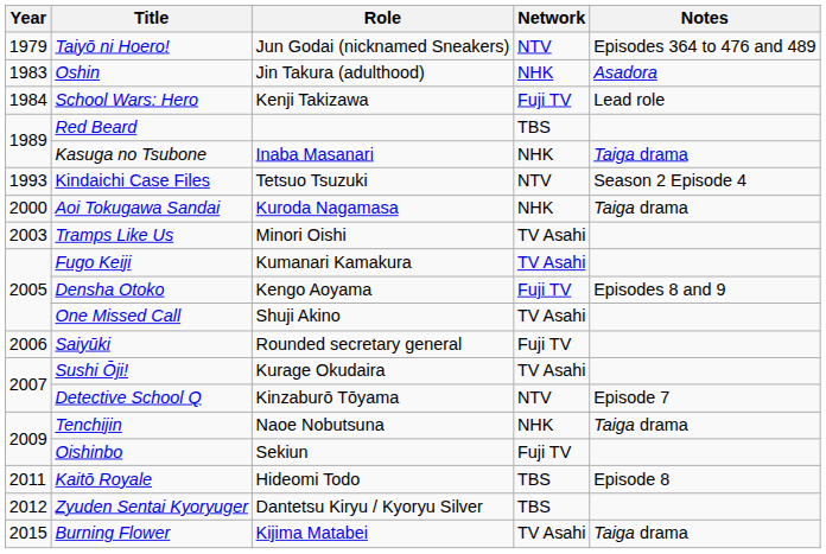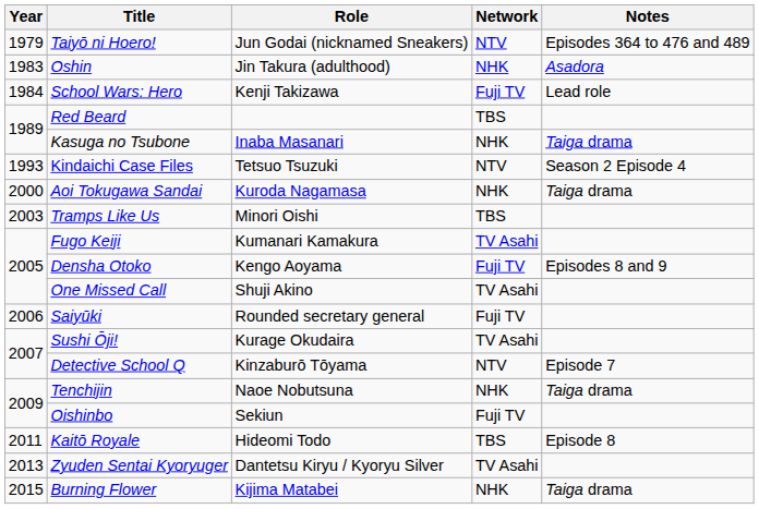 <table class="wikitable">
 <tr>
 <th>Year</th>
 <th>Title</th>
 <th>Role</th>
 <th>Network</th>
 <th>Notes</th>
 </tr>
 <tr>
 <td>1979</td>
 <td><em><a href='#'>Taiyō ni Hoero!</a></em></td>
 <td>Jun Godai (nicknamed Sneakers)</td>
 <td><a href='#'>NTV</a></td>
 <td>Episodes 364 to 476 and 489</td>
 </tr>
 <tr>
 <td>1983</td>
 <td><em><a href='#'>Oshin</a></em></td>
 <td>Jin Takura (adulthood)</td>
 <td><a href='#'>NHK</a></td>
 <td><em><a href='#'>Asadora</a></em></td>
 </tr>
 <tr>
 <td>1984</td>
 <td><em><a href='#'>School Wars: Hero</a></em></td>
 <td>Kenji Takizawa</td>
 <td><a href='#'>Fuji TV</a></td>
 <td>Lead role</td>
 </tr>
 <tr>
 <td rowspan=2>1989</td>
 <td><em><a href='#'>Red Beard</a></em></td>
 <td></td>
 <td>TBS</td>
 <td></td>
 </tr>
 <tr>
 <td><em>Kasuga no Tsubone</em></td>
 <td><a href='#'>Inaba Masanari</a></td>
 <td>NHK</td>
 <td><a href='#'><em>Taiga</em> drama</a></td>
 </tr>
 <tr>
 <td>1993</td>
 <td><a href='#'>Kindaichi Case Files</a></td>
 <td>Tetsuo Tsuzuki</td>
 <td>NTV</td>
 <td>Season 2 Episode 4</td>
 </tr>
 <tr>
 <td>2000</td>
 <td><em><a href='#'>Aoi Tokugawa Sandai</a></em></td>
 <td><a href='#'>Kuroda Nagamasa</a></td>
 <td>NHK</td>
 <td><em>Taiga</em> drama</td>
 </tr>
 <tr>
 <td>2003</td>
 <td><em><a href='#'>Tramps Like Us</a></em></td>
 <td>Minori Oishi</td>
-<td>TV Asahi</td>
+<td>TBS</td>
 <td></td>
 </tr>
 <tr>
 <td rowspan="3">2005</td>
 <td><em><a href='#'>Fugo Keiji</a></em></td>
 <td>Kumanari Kamakura</td>
 <td><a href='#'>TV Asahi</a></td>
 <td></td>
 </tr>
 <tr>
 <td><em><a href='#'>Densha Otoko</a></em></td>
 <td>Kengo Aoyama</td>
 <td><a href='#'>Fuji TV</a></td>
 <td>Episodes 8 and 9</td>
 </tr>
 <tr>
 <td><em><a href='#'>One Missed Call</a></em></td>
 <td>Shuji Akino</td>
 <td>TV Asahi</td>
 <td></td>
 </tr>
 <tr>
 <td>2006</td>
 <td><em><a href='#'>Saiyūki</a></em></td>
 <td>Rounded secretary general</td>
 <td>Fuji TV</td>
 <td></td>
 </tr>
 <tr>
 <td rowspan="2">2007</td>
 <td><em><a href='#'>Sushi Ōji!</a></em></td>
 <td>Kurage Okudaira</td>
 <td>TV Asahi</td>
 <td></td>
 </tr>
 <tr>
 <td><em><a href='#'>Detective School Q</a></em></td>
 <td>Kinzaburō Tōyama</td>
 <td>NTV</td>
 <td>Episode 7</td>
 </tr>
 <tr>
 <td rowspan="2">2009</td>
 <td><em><a href='#'>Tenchijin</a></em></td>
 <td>Naoe Nobutsuna</td>
 <td>NHK</td>
 <td><em>Taiga</em> drama</td>
 </tr>
 <tr>
 <td><em><a href='#'>Oishinbo</a></em></td>
 <td>Sekiun</td>
 <td>Fuji TV</td>
 <td></td>
 </tr>
 <tr>
 <td>2011</td>
 <td><em><a href='#'>Kaitō Royale</a></em></td>
 <td>Hideomi Todo</td>
 <td>TBS</td>
 <td>Episode 8</td>
 </tr>
 <tr>
-<td>2012</td>
+<td>2013</td>
 <td><em><a href='#'>Zyuden Sentai Kyoryuger</a></em></td>
 <td>Dantetsu Kiryu / Kyoryu Silver</td>
-<td>TBS</td>
+<td>TV Asahi</td>
 <td></td>
 </tr>
 <tr>
 <td>2015</td>
 <td><em><a href='#'>Burning Flower</a></em></td>
 <td><a href='#'>Kijima Matabei</a></td>
-<td>TV Asahi</td>
+<td>NHK</td>
 <td><em>Taiga</em> drama</td>
 </tr>
 </table>
